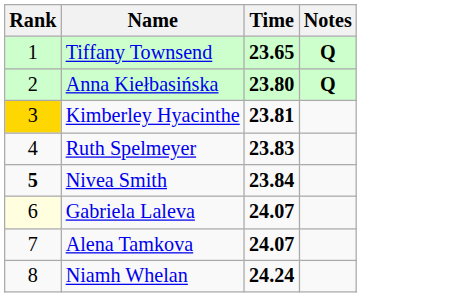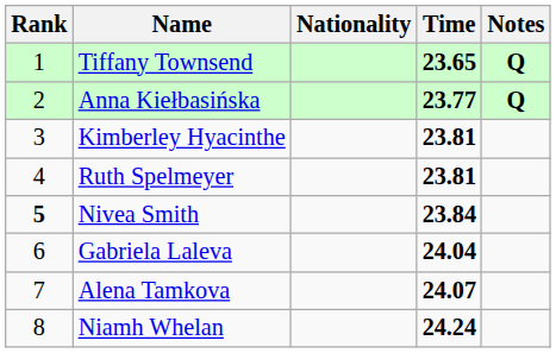 <table class="wikitable sortable" style="text-align:center">
 <tr>
 <th>Rank</th>
 <th>Name</th>
+<th>Nationality</th>
 <th>Time</th>
 <th>Notes</th>
 </tr>
 <tr bgcolor=ccffcc>
 <td>1</td>
 <td align=left><a href='#'>Tiffany Townsend</a></td>
+<td align=left></td>
 <td><strong>23.65</strong></td>
 <td><strong>Q</strong></td>
 </tr>
 <tr bgcolor=ccffcc>
 <td>2</td>
 <td align=left><a href='#'>Anna Kiełbasińska</a></td>
-<td><strong>23.80</strong></td>
+<td align=left></td>
+<td><strong>23.77</strong></td>
 <td><strong>Q</strong></td>
 </tr>
 <tr>
-<td style="background: gold;">3</td>
+<td>3</td>
 <td align=left><a href='#'>Kimberley Hyacinthe</a></td>
+<td align=left></td>
 <td><strong>23.81</strong></td>
 <td></td>
 </tr>
 <tr>
 <td>4</td>
 <td align=left><a href='#'>Ruth Spelmeyer</a></td>
-<td><strong>23.83</strong></td>
+<td align=left></td>
+<td><strong>23.81</strong></td>
 <td></td>
 </tr>
 <tr>
 <td><strong>5</strong></td>
 <td align=left><a href='#'>Nivea Smith</a></td>
+<td align=left></td>
 <td><strong>23.84</strong></td>
 <td></td>
 </tr>
 <tr>
-<td style="background: lightyellow;">6</td>
+<td>6</td>
 <td align=left><a href='#'>Gabriela Laleva</a></td>
-<td><strong>24.07</strong></td>
+<td align=left></td>
+<td><strong>24.04</strong></td>
 <td></td>
 </tr>
 <tr>
 <td>7</td>
 <td align=left><a href='#'>Alena Tamkova</a></td>
+<td align=left></td>
 <td><strong>24.07</strong></td>
 <td></td>
 </tr>
 <tr>
 <td>8</td>
 <td align=left><a href='#'>Niamh Whelan</a></td>
+<td align=left></td>
 <td><strong>24.24</strong></td>
 <td></td>
 </tr>
 </table>
